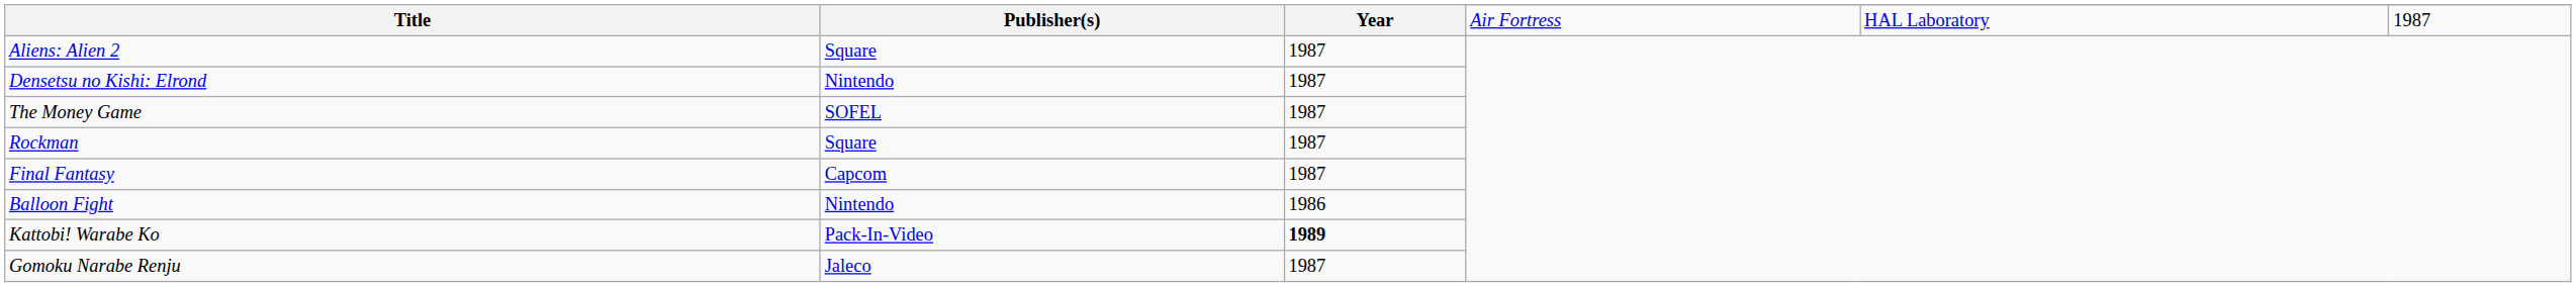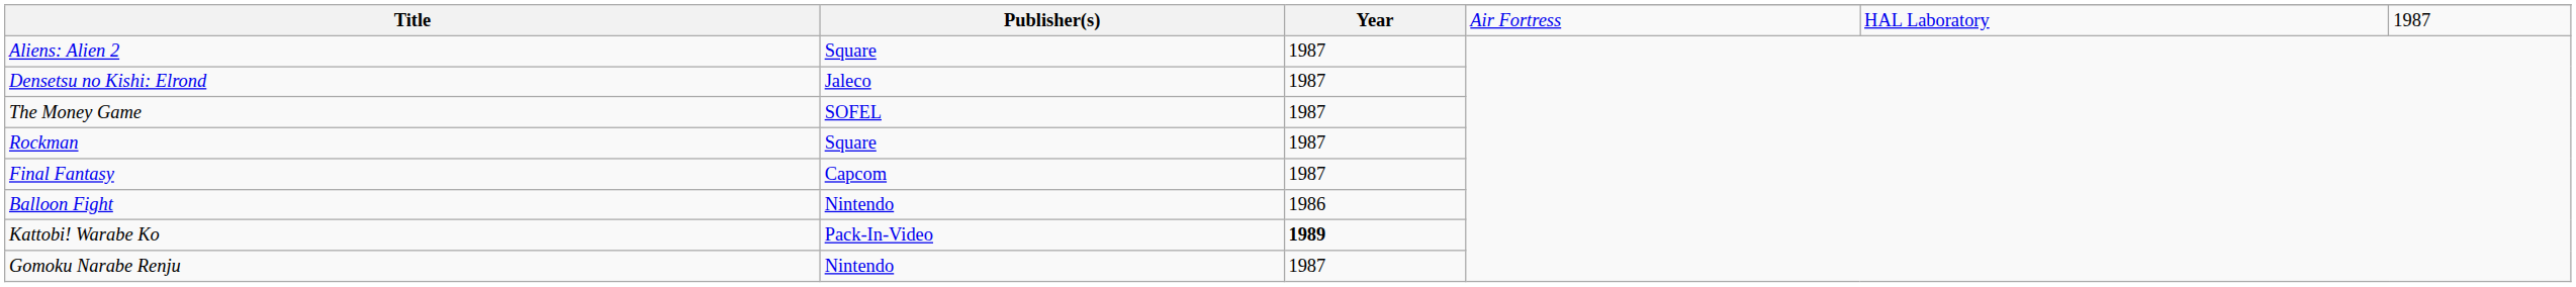 <table class="wikitable sortable" id="softwarelistunreleased" style="width:100%; font-size:90%;">
 <tr>
 <th rowspan="2">Title</th>
 <th rowspan="2">Publisher(s)</th>
 <th rowspan="2">Year</th>
 </tr>
 <tr>
 <td><em><a href='#'>Air Fortress</a></em></td>
 <td><a href='#'>HAL Laboratory</a></td>
 <td>1987</td>
 </tr>
 <tr>
 <td><em><a href='#'>Aliens: Alien 2</a></em></td>
 <td><a href='#'>Square</a></td>
 <td>1987</td>
 </tr>
 <tr>
 <td><em><a href='#'>Densetsu no Kishi: Elrond</a></em></td>
-<td><a href='#'>Nintendo</a></td>
+<td><a href='#'>Jaleco</a></td>
 <td>1987</td>
 </tr>
 <tr>
 <td><em>The Money Game</em></td>
 <td><a href='#'>SOFEL</a></td>
 <td>1987</td>
 </tr>
 <tr>
 <td><em><a href='#'>Rockman</a></em></td>
 <td><a href='#'>Square</a></td>
 <td>1987</td>
 </tr>
 <tr>
 <td><em><a href='#'>Final Fantasy</a></em></td>
 <td><a href='#'>Capcom</a></td>
 <td>1987</td>
 </tr>
 <tr>
 <td><em><a href='#'>Balloon Fight</a></em></td>
 <td><a href='#'>Nintendo</a></td>
 <td>1986</td>
 </tr>
 <tr>
 <td><em>Kattobi! Warabe Ko</em></td>
 <td><a href='#'>Pack-In-Video</a></td>
 <td><strong>1989</strong></td>
 </tr>
 <tr>
 <td><em>Gomoku Narabe Renju</em></td>
-<td><a href='#'>Jaleco</a></td>
+<td><a href='#'>Nintendo</a></td>
 <td>1987</td>
 </tr>
 </table>
